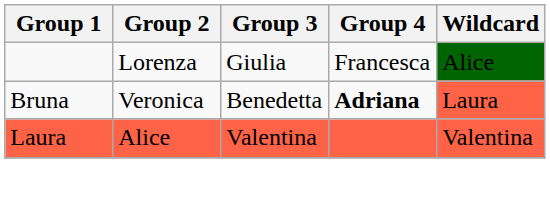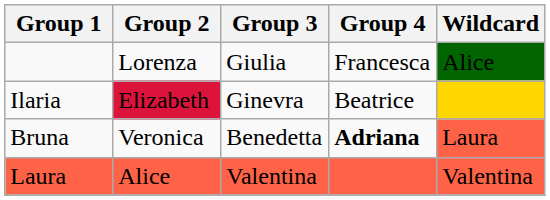 <table class="wikitable">
 <tr>
 <th style="width:20%;">Group 1</th>
 <th style="width:20%;">Group 2</th>
 <th style="width:20%;">Group 3</th>
 <th style="width:20%;">Group 4</th>
 <th style="width:20%;">Wildcard</th>
 </tr>
 <tr>
 <td></td>
 <td>Lorenza</td>
 <td>Giulia</td>
 <td>Francesca</td>
 <td bgcolor="darkgreen"><span>Alice</span></td>
+</tr>
+<tr>
+<td>Ilaria</td>
+<td bgcolor="crimson"><span>Elizabeth</span></td>
+<td>Ginevra</td>
+<td>Beatrice</td>
+<td bgcolor="gold"></td>
 </tr>
 <tr>
 <td>Bruna</td>
 <td>Veronica</td>
 <td>Benedetta</td>
 <td><strong>Adriana</strong></td>
 <td bgcolor="tomato">Laura</td>
 </tr>
 <tr>
 <td bgcolor="tomato">Laura</td>
 <td bgcolor="tomato">Alice</td>
 <td bgcolor="tomato">Valentina</td>
 <td bgcolor="tomato"></td>
 <td bgcolor="tomato">Valentina</td>
 </tr>
 <tr>
 </tr>
 </table>
